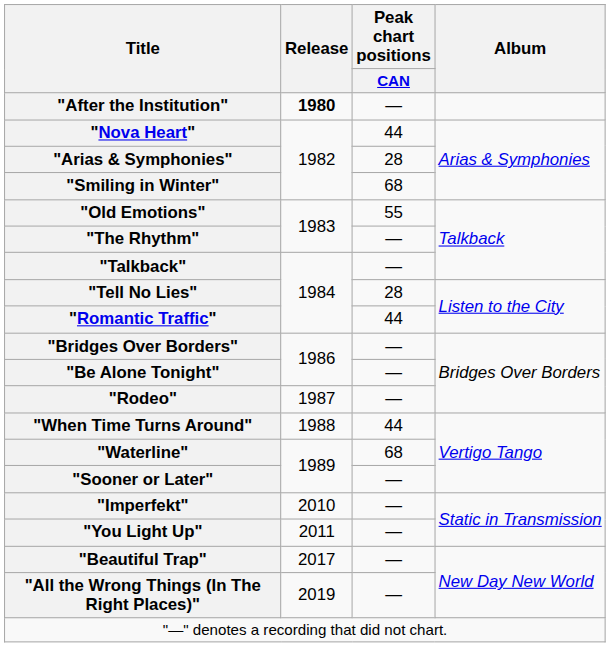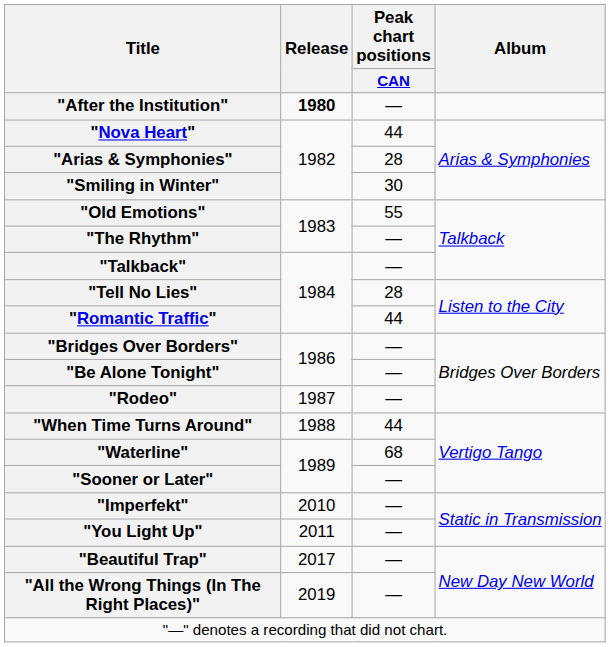 <table class="wikitable plainrowheaders" style=text-align:center;>
 <tr>
 <th scope="col" rowspan="2" style="width:16em;">Title</th>
 <th scope="col" rowspan="2">Release</th>
 <th scope="col">Peak chart positions</th>
 <th scope="col" rowspan="2">Album</th>
 </tr>
 <tr>
 <th style="width:4em;font-size:90%;"><a href='#'>CAN</a></th>
 </tr>
 <tr>
 <th scope="row">"After the Institution"</th>
 <td><strong>1980</strong></td>
 <td>—</td>
 <td></td>
 </tr>
 <tr>
 <th scope="row">"<a href='#'>Nova Heart</a>"</th>
 <td rowspan="3">1982</td>
 <td>44</td>
 <td style="text-align:left;" rowspan="3"><em><a href='#'>Arias & Symphonies</a></em></td>
 </tr>
 <tr>
 <th scope="row">"Arias & Symphonies"</th>
 <td>28</td>
 </tr>
 <tr>
 <th scope="row">"Smiling in Winter"</th>
-<td>68</td>
+<td>30</td>
 </tr>
 <tr>
 <th scope="row">"Old Emotions"</th>
 <td rowspan="2">1983</td>
 <td>55</td>
 <td style="text-align:left;" rowspan="3"><em><a href='#'>Talkback</a></em></td>
 </tr>
 <tr>
 <th scope="row">"The Rhythm"</th>
 <td>—</td>
 </tr>
 <tr>
 <th scope="row">"Talkback"</th>
 <td rowspan="3">1984</td>
 <td>—</td>
 </tr>
 <tr>
 <th scope="row">"Tell No Lies"</th>
 <td>28</td>
 <td style="text-align:left;" rowspan="2"><em><a href='#'>Listen to the City</a></em></td>
 </tr>
 <tr>
 <th scope="row">"<a href='#'>Romantic Traffic</a>"</th>
 <td>44</td>
 </tr>
 <tr>
 <th scope="row">"Bridges Over Borders"</th>
 <td rowspan="2">1986</td>
 <td>—</td>
 <td style="text-align:left;" rowspan="3"><em>Bridges Over Borders</em></td>
 </tr>
 <tr>
 <th scope="row">"Be Alone Tonight"</th>
 <td>—</td>
 </tr>
 <tr>
 <th scope="row">"Rodeo"</th>
 <td>1987</td>
 <td>—</td>
 </tr>
 <tr>
 <th scope="row">"When Time Turns Around"</th>
 <td>1988</td>
 <td>44</td>
 <td style="text-align:left;" rowspan="3"><em><a href='#'>Vertigo Tango</a></em></td>
 </tr>
 <tr>
 <th scope="row">"Waterline"</th>
 <td rowspan="2">1989</td>
 <td>68</td>
 </tr>
 <tr>
 <th scope="row">"Sooner or Later"</th>
 <td>—</td>
 </tr>
 <tr>
 <th scope="row">"Imperfekt"</th>
 <td>2010</td>
 <td>—</td>
 <td style="text-align:left;" rowspan="2"><em><a href='#'>Static in Transmission</a></em></td>
 </tr>
 <tr>
 <th scope="row">"You Light Up"</th>
 <td>2011</td>
 <td>—</td>
 </tr>
 <tr>
 <th scope="row">"Beautiful Trap"</th>
 <td>2017</td>
 <td>—</td>
 <td style="text-align:left;" rowspan="2"><em><a href='#'>New Day New World</a></em></td>
 </tr>
 <tr>
 <th scope="row">"All the Wrong Things (In The Right Places)"</th>
 <td>2019</td>
 <td>—</td>
 </tr>
 <tr>
 <td colspan="4"  style="text-align:center; font-size:90%;">"—" denotes a recording that did not chart.</td>
 </tr>
 </table>
